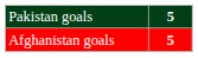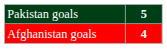 <table class="wikitable">
 <tr style="color:#fff; background:#003F16;">
 <td style="width:150px;">Pakistan goals</td>
 <td style="color:#fff; background:#003F16; text-align:center; width:40px;"><strong>5</strong></td>
 </tr>
 <tr style="color:#fff;">
 <td style="background:#FF0000">Afghanistan goals</td>
-<td style="color:#fff; background:#FF0000; text-align: center;"><strong>5</strong></td>
+<td style="color:#fff; background:#FF0000; text-align: center;"><strong>4</strong></td>
 </tr>
 </table>
